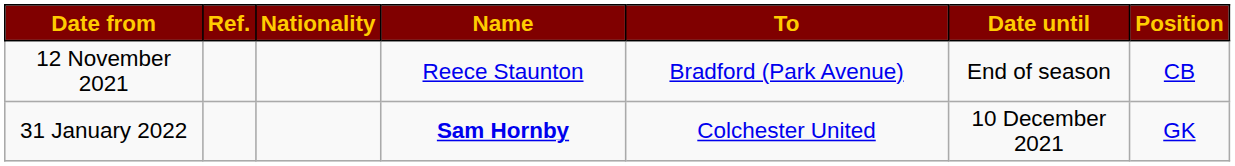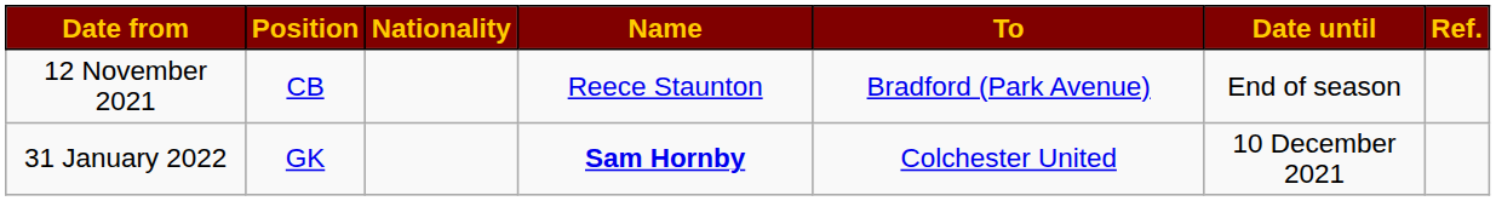 <table class="wikitable"  style="text-align:center; font-size:90%; ">
 <tr>
 <th style="color:#FFCC00; background:#800000; border:1px solid black; width:120px;">Date from</th>
-<th style="color:#FFCC00; background:#800000; border:1px solid black; width:25px;">Ref.</th>
+<th style="color:#FFCC00; background:#800000; border:1px solid black; width:50px;">Position</th>
 <th style="color:#FFCC00; background:#800000; border:1px solid black; width:50px;">Nationality</th>
 <th style="color:#FFCC00; background:#800000; border:1px solid black; width:150px;">Name</th>
 <th style="color:#FFCC00; background:#800000; border:1px solid black; width:200px;">To</th>
 <th style="color:#FFCC00; background:#800000; border:1px solid black; width:110px;">Date until</th>
-<th style="color:#FFCC00; background:#800000; border:1px solid black; width:50px;">Position</th>
+<th style="color:#FFCC00; background:#800000; border:1px solid black; width:25px;">Ref.</th>
 </tr>
 <tr>
 <td>12 November 2021</td>
-<td></td>
+<td><a href='#'>CB</a></td>
 <td></td>
 <td><a href='#'>Reece Staunton</a></td>
 <td> <a href='#'>Bradford (Park Avenue)</a></td>
 <td>End of season</td>
-<td><a href='#'>CB</a></td>
+<td></td>
 </tr>
 <tr>
 <td>31 January 2022</td>
-<td></td>
+<td><a href='#'>GK</a></td>
 <td></td>
 <td><strong><a href='#'>Sam Hornby</a></strong></td>
 <td> <a href='#'>Colchester United</a></td>
 <td>10 December 2021</td>
-<td><a href='#'>GK</a></td>
+<td></td>
 </tr>
 </table>
